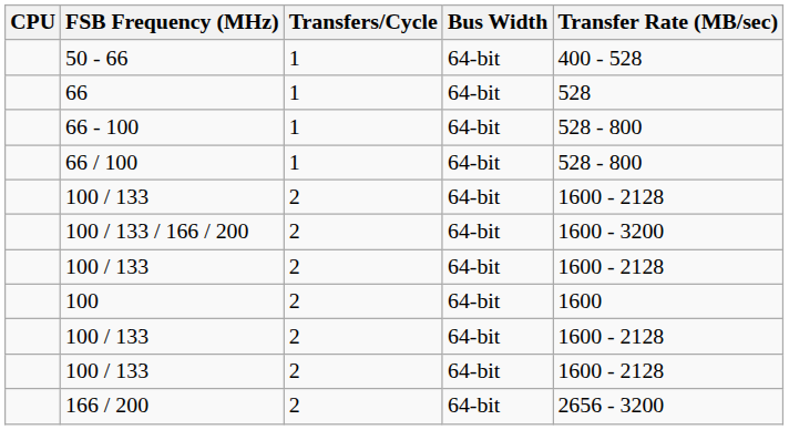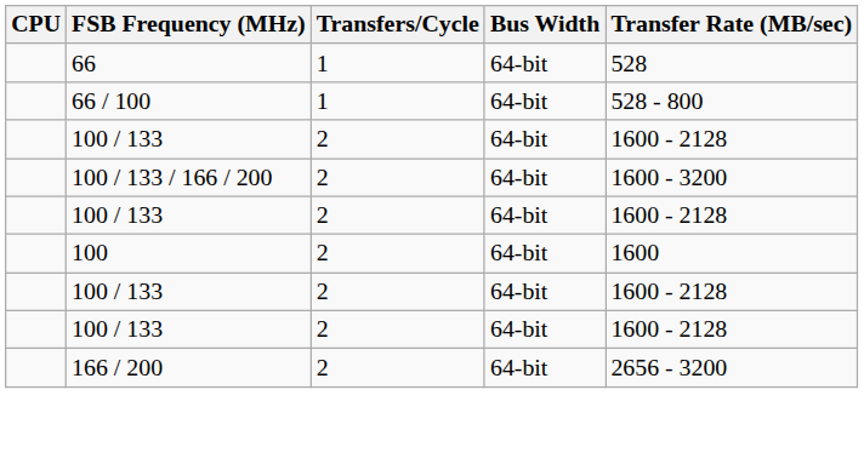 <table class="wikitable">
 <tr>
 <th>CPU</th>
 <th>FSB Frequency (MHz)</th>
 <th>Transfers/Cycle</th>
 <th>Bus Width</th>
 <th>Transfer Rate (MB/sec)</th>
 </tr>
 <tr>
 <td></td>
-<td>50 - 66</td>
-<td>1</td>
-<td>64-bit</td>
-<td>400 - 528</td>
-</tr>
-<tr>
-<td></td>
 <td>66</td>
 <td>1</td>
 <td>64-bit</td>
 <td>528</td>
-</tr>
-<tr>
-<td></td>
-<td>66 - 100</td>
-<td>1</td>
-<td>64-bit</td>
-<td>528 - 800</td>
 </tr>
 <tr>
 <td></td>
 <td>66 / 100</td>
 <td>1</td>
 <td>64-bit</td>
 <td>528 - 800</td>
 </tr>
 <tr>
 <td></td>
 <td>100 / 133</td>
 <td>2</td>
 <td>64-bit</td>
 <td>1600 - 2128</td>
 </tr>
 <tr>
 <td></td>
 <td>100 / 133 / 166 / 200</td>
 <td>2</td>
 <td>64-bit</td>
 <td>1600 - 3200</td>
 </tr>
 <tr>
 <td></td>
 <td>100 / 133</td>
 <td>2</td>
 <td>64-bit</td>
 <td>1600 - 2128</td>
 </tr>
 <tr>
 <td></td>
 <td>100</td>
 <td>2</td>
 <td>64-bit</td>
 <td>1600</td>
 </tr>
 <tr>
 <td></td>
 <td>100 / 133</td>
 <td>2</td>
 <td>64-bit</td>
 <td>1600 - 2128</td>
 </tr>
 <tr>
 <td></td>
 <td>100 / 133</td>
 <td>2</td>
 <td>64-bit</td>
 <td>1600 - 2128</td>
 </tr>
 <tr>
 <td></td>
 <td>166 / 200</td>
 <td>2</td>
 <td>64-bit</td>
 <td>2656 - 3200</td>
 </tr>
 </table>
